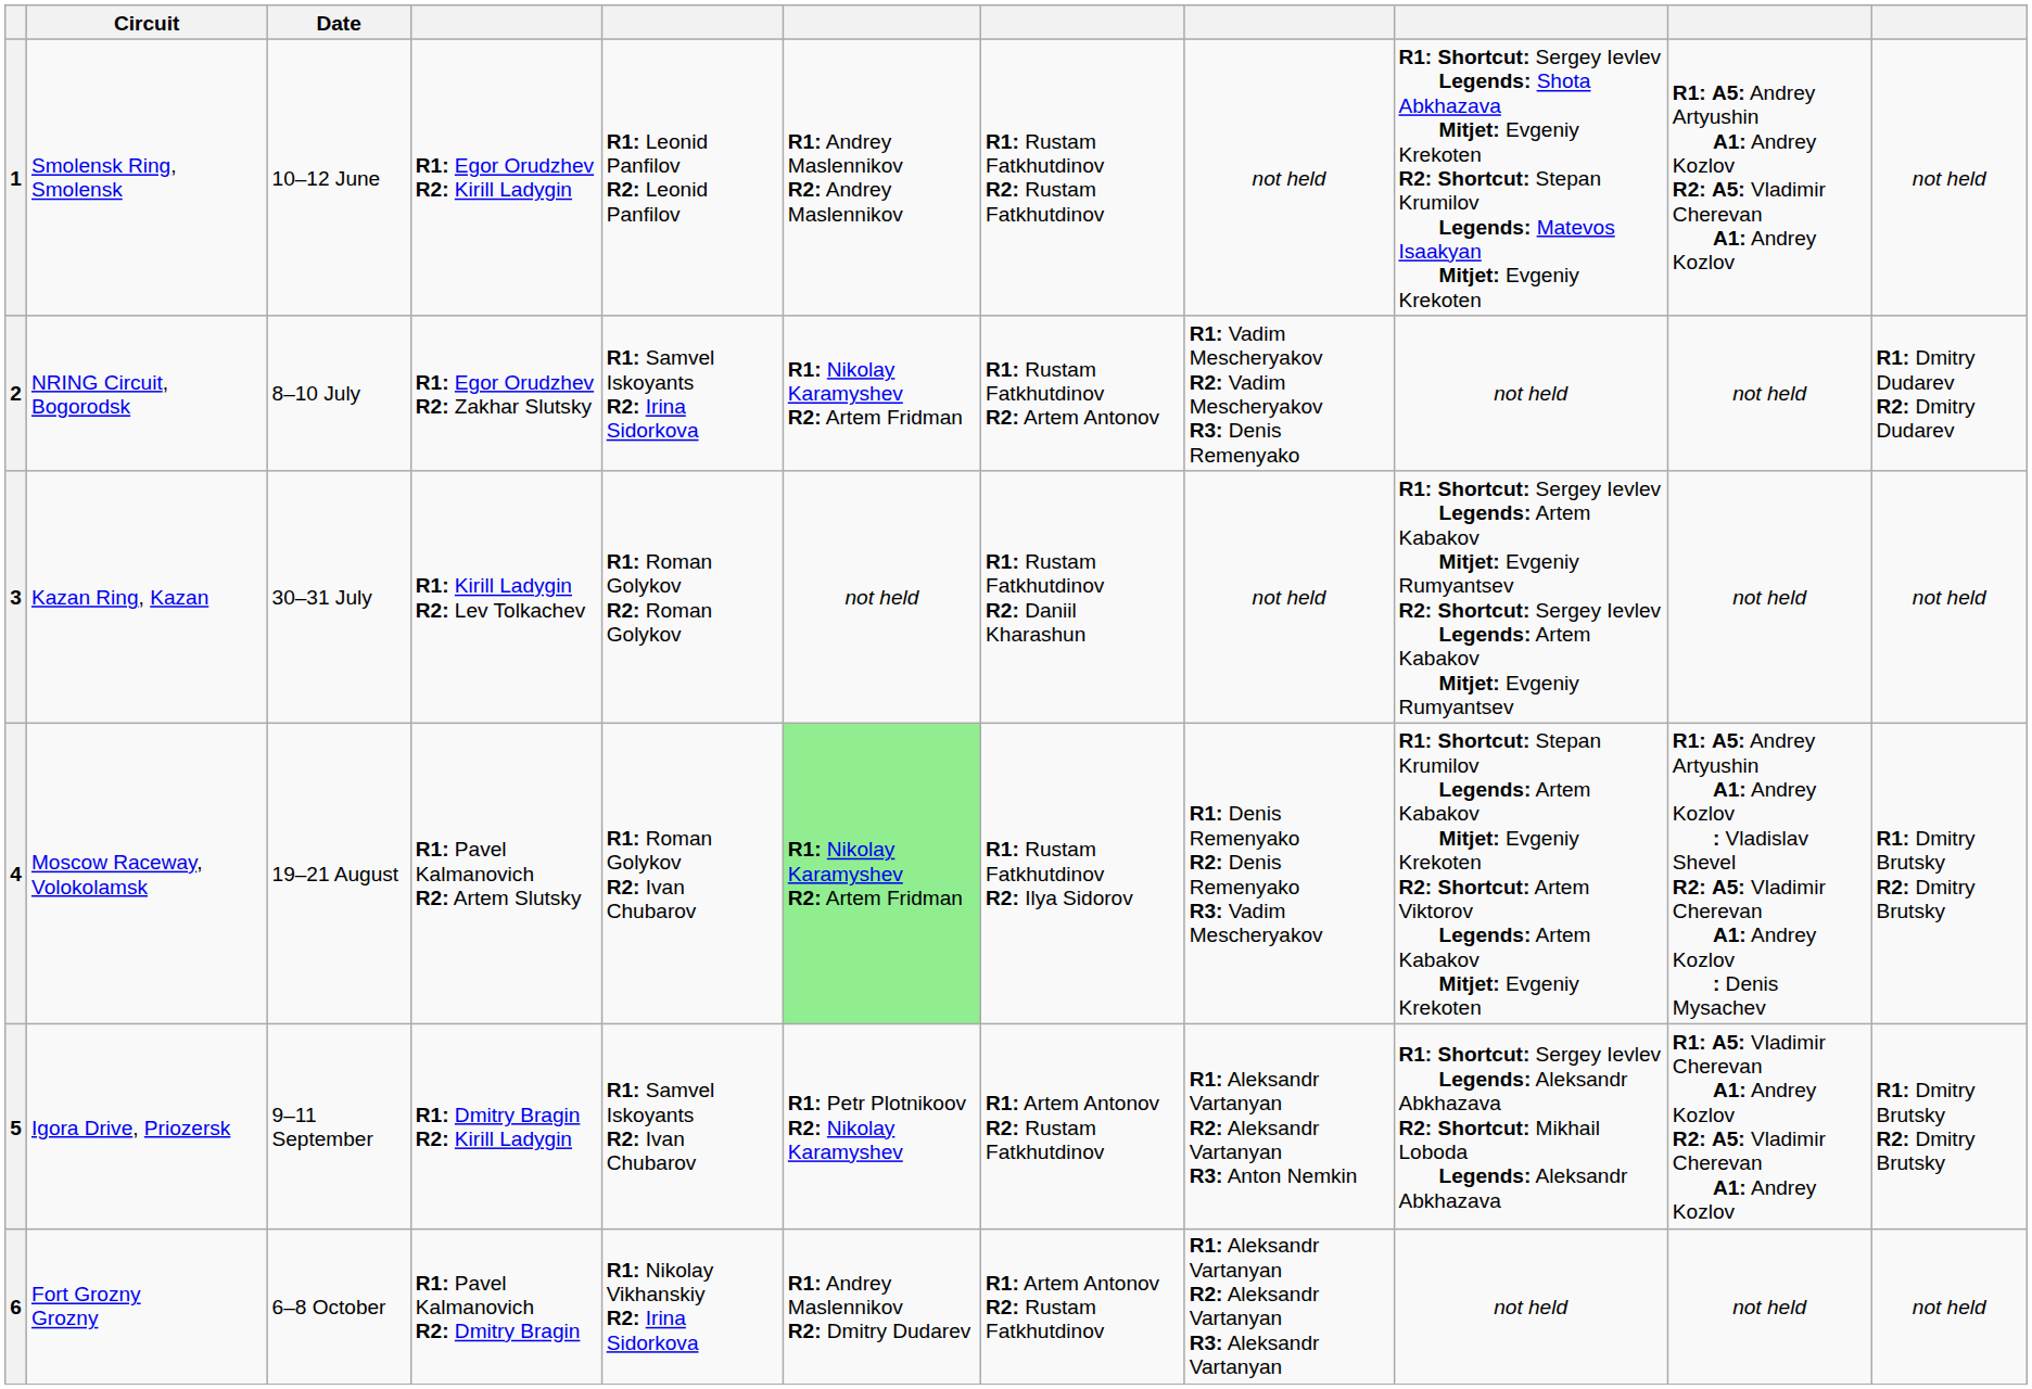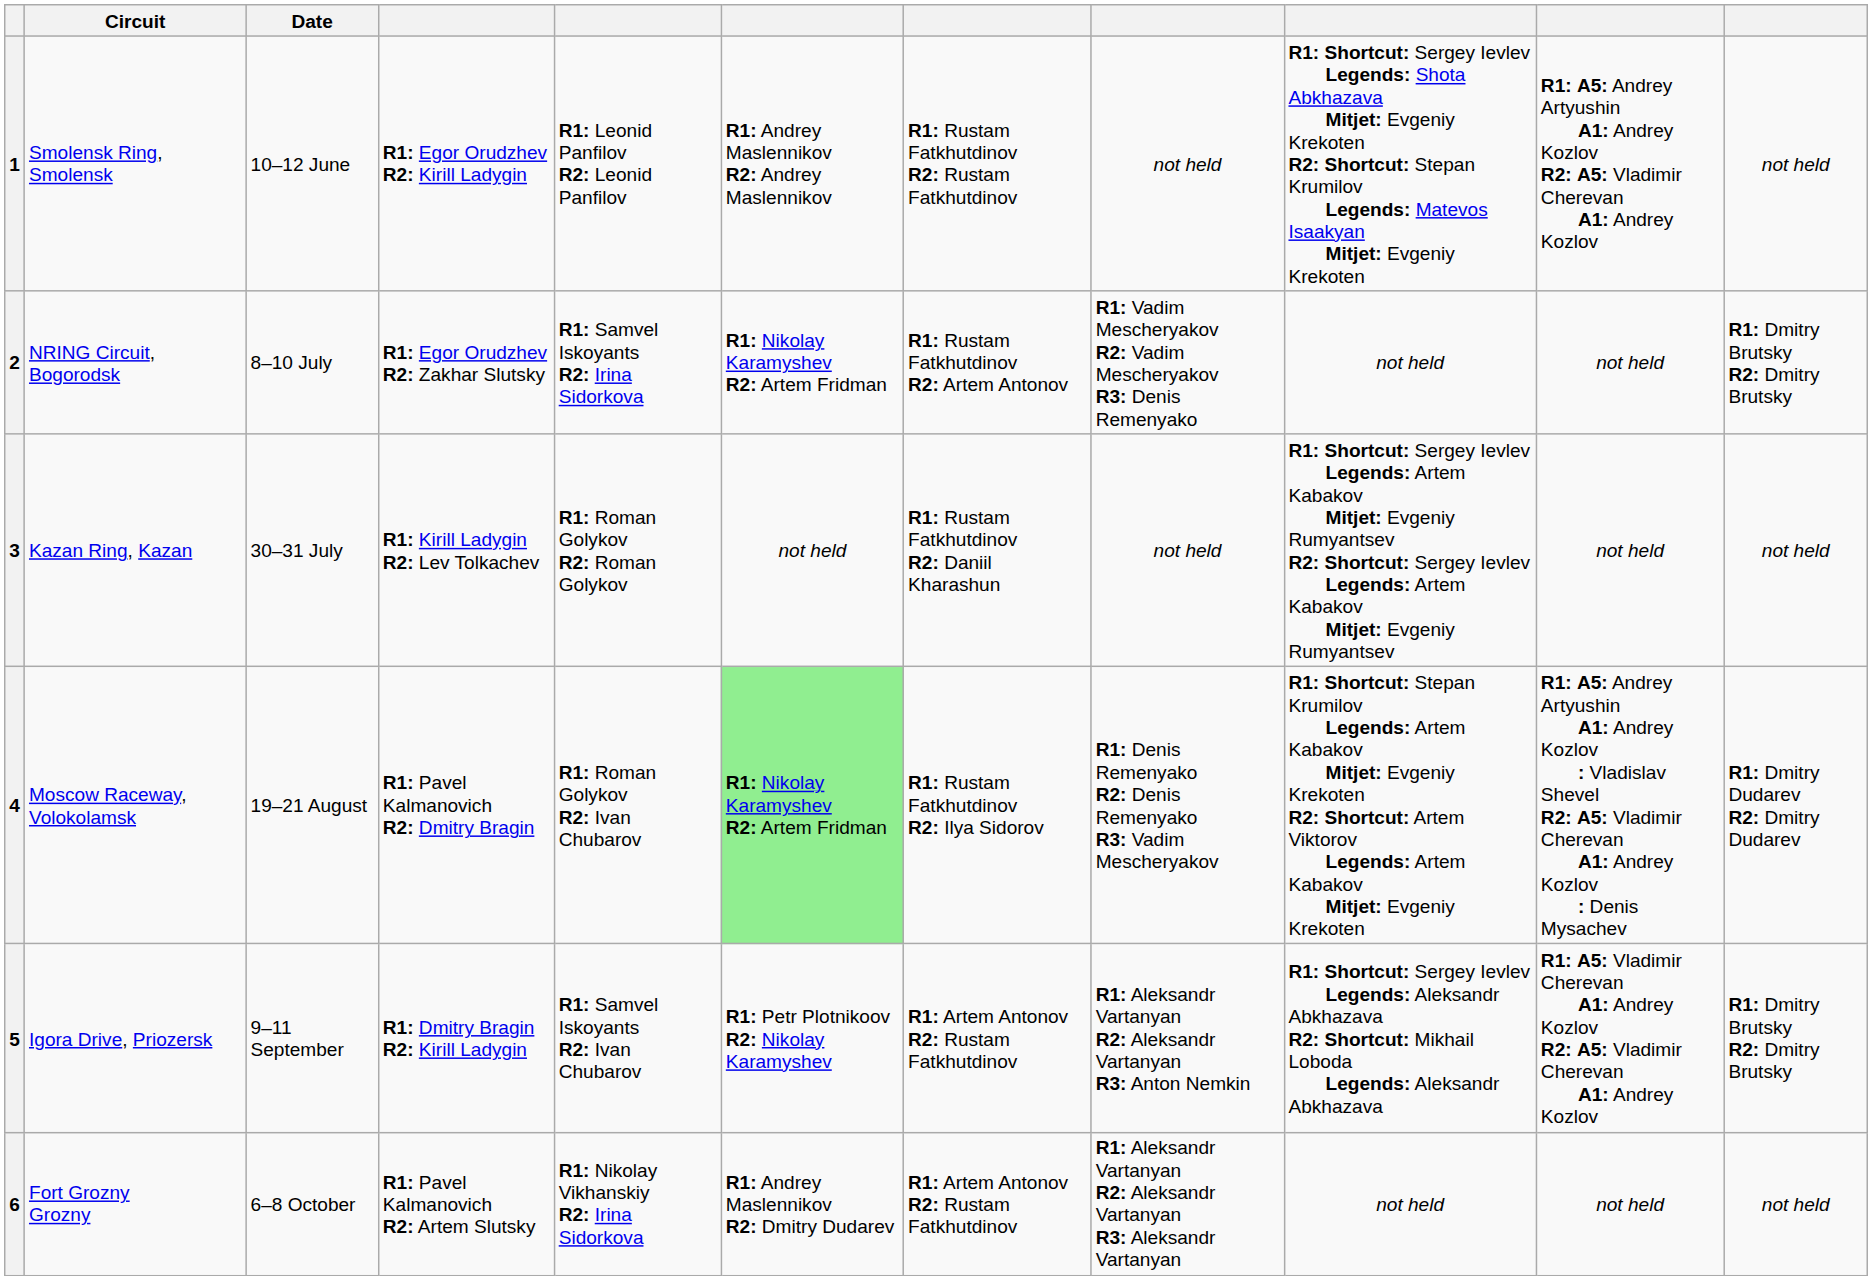 <table class="wikitable" style="font-size: 80%">
 <tr>
 <th></th>
 <th>Circuit</th>
 <th>Date</th>
 <th></th>
 <th></th>
 <th></th>
 <th></th>
 <th></th>
 <th></th>
 <th></th>
 <th></th>
 </tr>
 <tr>
 <th>1</th>
 <td><a href='#'>Smolensk Ring</a>, <a href='#'>Smolensk</a></td>
 <td>10–12 June</td>
 <td><strong>R1:</strong> <a href='#'>Egor Orudzhev</a><br><strong>R2:</strong> <a href='#'>Kirill Ladygin</a></td>
 <td><strong>R1:</strong> Leonid Panfilov<br><strong>R2:</strong> Leonid Panfilov</td>
 <td><strong>R1:</strong> Andrey Maslennikov<br><strong>R2:</strong> Andrey Maslennikov</td>
 <td><strong>R1:</strong> Rustam Fatkhutdinov<br><strong>R2:</strong> Rustam Fatkhutdinov</td>
 <td align="center"><em>not held</em></td>
 <td><strong>R1:</strong> <strong>Shortcut:</strong> Sergey Ievlev<br>       <strong>Legends:</strong> <a href='#'>Shota Abkhazava</a><br>       <strong>Mitjet:</strong> Evgeniy Krekoten<br><strong>R2:</strong> <strong>Shortcut:</strong> Stepan Krumilov<br>       <strong>Legends:</strong> <a href='#'>Matevos Isaakyan</a><br>       <strong>Mitjet:</strong> Evgeniy Krekoten</td>
 <td><strong>R1:</strong> <strong>A5:</strong> Andrey Artyushin<br>       <strong>A1:</strong> Andrey Kozlov<br><strong>R2:</strong> <strong>A5:</strong> Vladimir Cherevan<br>       <strong>A1:</strong> Andrey Kozlov</td>
 <td align="center"><em>not held</em></td>
 </tr>
 <tr>
 <th>2</th>
 <td><a href='#'>NRING Circuit</a>, <a href='#'>Bogorodsk</a></td>
 <td>8–10 July</td>
 <td><strong>R1:</strong> <a href='#'>Egor Orudzhev</a><br><strong>R2:</strong> Zakhar Slutsky</td>
 <td><strong>R1:</strong> Samvel Iskoyants<br><strong>R2:</strong> <a href='#'>Irina Sidorkova</a></td>
 <td><strong>R1:</strong> <a href='#'>Nikolay Karamyshev</a><br><strong>R2:</strong> Artem Fridman</td>
 <td><strong>R1:</strong> Rustam Fatkhutdinov<br><strong>R2:</strong> Artem Antonov</td>
 <td><strong>R1:</strong> Vadim Mescheryakov<br><strong>R2:</strong> Vadim Mescheryakov<br><strong>R3:</strong> Denis Remenyako</td>
 <td align="center"><em>not held</em></td>
 <td align="center"><em>not held</em></td>
-<td><strong>R1:</strong> Dmitry Dudarev<br><strong>R2:</strong> Dmitry Dudarev</td>
+<td><strong>R1:</strong> Dmitry Brutsky<br><strong>R2:</strong> Dmitry Brutsky</td>
 </tr>
 <tr>
 <th>3</th>
 <td><a href='#'>Kazan Ring</a>, <a href='#'>Kazan</a></td>
 <td>30–31 July</td>
 <td><strong>R1:</strong> <a href='#'>Kirill Ladygin</a><br><strong>R2:</strong> Lev Tolkachev</td>
 <td><strong>R1:</strong> Roman Golykov<br><strong>R2:</strong> Roman Golykov</td>
 <td align="center"><em>not held</em></td>
 <td><strong>R1:</strong> Rustam Fatkhutdinov<br><strong>R2:</strong> Daniil Kharashun</td>
 <td align="center"><em>not held</em></td>
 <td><strong>R1:</strong> <strong>Shortcut:</strong> Sergey Ievlev<br>       <strong>Legends:</strong> Artem Kabakov<br>       <strong>Mitjet:</strong> Evgeniy Rumyantsev<br><strong>R2:</strong> <strong>Shortcut:</strong> Sergey Ievlev<br>       <strong>Legends:</strong> Artem Kabakov<br>       <strong>Mitjet:</strong> Evgeniy Rumyantsev</td>
 <td align="center"><em>not held</em></td>
 <td align="center"><em>not held</em></td>
 </tr>
 <tr>
 <th>4</th>
 <td><a href='#'>Moscow Raceway</a>, <a href='#'>Volokolamsk</a></td>
 <td>19–21 August</td>
-<td><strong>R1:</strong> Pavel Kalmanovich<br><strong>R2:</strong> Artem Slutsky</td>
+<td><strong>R1:</strong> Pavel Kalmanovich<br><strong>R2:</strong> <a href='#'>Dmitry Bragin</a></td>
 <td><strong>R1:</strong> Roman Golykov<br><strong>R2:</strong> Ivan Chubarov</td>
 <td style="background: lightgreen;"><strong>R1:</strong> <a href='#'>Nikolay Karamyshev</a><br><strong>R2:</strong> Artem Fridman</td>
 <td><strong>R1:</strong> Rustam Fatkhutdinov<br><strong>R2:</strong> Ilya Sidorov</td>
 <td><strong>R1:</strong> Denis Remenyako<br><strong>R2:</strong> Denis Remenyako<br><strong>R3:</strong> Vadim Mescheryakov</td>
 <td><strong>R1:</strong> <strong>Shortcut:</strong> Stepan Krumilov<br>       <strong>Legends:</strong> Artem Kabakov<br>       <strong>Mitjet:</strong> Evgeniy Krekoten<br><strong>R2:</strong> <strong>Shortcut:</strong> Artem Viktorov<br>       <strong>Legends:</strong> Artem Kabakov<br>       <strong>Mitjet:</strong> Evgeniy Krekoten</td>
 <td><strong>R1:</strong> <strong>A5:</strong> Andrey Artyushin<br>       <strong>A1:</strong> Andrey Kozlov<br>       <strong>:</strong> Vladislav Shevel<br><strong>R2:</strong> <strong>A5:</strong> Vladimir Cherevan<br>       <strong>A1:</strong> Andrey Kozlov<br>       <strong>:</strong> Denis Mysachev</td>
-<td><strong>R1:</strong> Dmitry Brutsky<br><strong>R2:</strong> Dmitry Brutsky</td>
+<td><strong>R1:</strong> Dmitry Dudarev<br><strong>R2:</strong> Dmitry Dudarev</td>
 </tr>
 <tr>
 <th>5</th>
 <td><a href='#'>Igora Drive</a>, <a href='#'>Priozersk</a></td>
 <td>9–11 September</td>
 <td><strong>R1:</strong> <a href='#'>Dmitry Bragin</a><br><strong>R2:</strong> <a href='#'>Kirill Ladygin</a></td>
 <td><strong>R1:</strong> Samvel Iskoyants<br><strong>R2:</strong> Ivan Chubarov</td>
 <td><strong>R1:</strong> Petr Plotnikoov<br><strong>R2:</strong> <a href='#'>Nikolay Karamyshev</a></td>
 <td><strong>R1:</strong> Artem Antonov<br><strong>R2:</strong> Rustam Fatkhutdinov</td>
 <td><strong>R1:</strong> Aleksandr Vartanyan<br><strong>R2:</strong> Aleksandr Vartanyan<br><strong>R3:</strong> Anton Nemkin</td>
 <td><strong>R1:</strong> <strong>Shortcut:</strong> Sergey Ievlev<br>       <strong>Legends:</strong> Aleksandr Abkhazava<br><strong>R2:</strong> <strong>Shortcut:</strong> Mikhail Loboda<br>       <strong>Legends:</strong> Aleksandr Abkhazava</td>
 <td><strong>R1:</strong> <strong>A5:</strong> Vladimir Cherevan<br>       <strong>A1:</strong> Andrey Kozlov<br><strong>R2:</strong> <strong>A5:</strong> Vladimir Cherevan<br>       <strong>A1:</strong> Andrey Kozlov</td>
 <td><strong>R1:</strong> Dmitry Brutsky<br><strong>R2:</strong> Dmitry Brutsky</td>
 </tr>
 <tr>
 <th>6</th>
 <td><a href='#'>Fort Grozny</a><br><a href='#'>Grozny</a></td>
 <td>6–8 October</td>
-<td><strong>R1:</strong> Pavel Kalmanovich<br><strong>R2:</strong> <a href='#'>Dmitry Bragin</a></td>
+<td><strong>R1:</strong> Pavel Kalmanovich<br><strong>R2:</strong> Artem Slutsky</td>
 <td><strong>R1:</strong> Nikolay Vikhanskiy<br><strong>R2:</strong> <a href='#'>Irina Sidorkova</a></td>
 <td><strong>R1:</strong> Andrey Maslennikov<br><strong>R2:</strong> Dmitry Dudarev</td>
 <td><strong>R1:</strong> Artem Antonov<br><strong>R2:</strong> Rustam Fatkhutdinov</td>
 <td><strong>R1:</strong> Aleksandr Vartanyan<br><strong>R2:</strong> Aleksandr Vartanyan<br><strong>R3:</strong> Aleksandr Vartanyan</td>
 <td align="center"><em>not held</em></td>
 <td align="center"><em>not held</em></td>
 <td align="center"><em>not held</em></td>
 </tr>
 </table>
